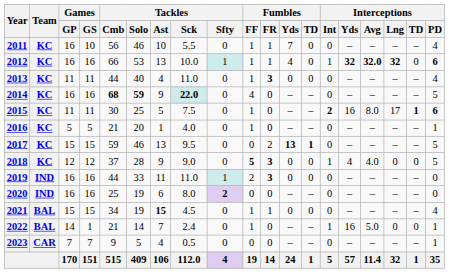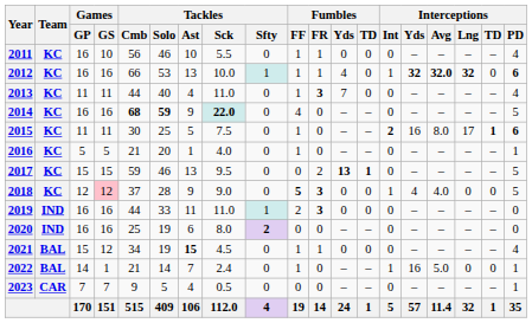 <table class="wikitable" style="text-align:center;">
 <tr>
 <th rowspan="2">Year</th>
 <th rowspan="2">Team</th>
 <th colspan="2">Games</th>
 <th colspan="5">Tackles</th>
 <th colspan="4">Fumbles</th>
 <th colspan="6">Interceptions</th>
 </tr>
 <tr>
 <th>GP</th>
 <th>GS</th>
 <th>Cmb</th>
 <th>Solo</th>
 <th>Ast</th>
 <th>Sck</th>
 <th>Sfty</th>
 <th>FF</th>
 <th>FR</th>
 <th>Yds</th>
 <th>TD</th>
 <th>Int</th>
 <th>Yds</th>
 <th>Avg</th>
 <th>Lng</th>
 <th>TD</th>
 <th>PD</th>
 </tr>
 <tr>
 <th><a href='#'>2011</a></th>
 <th><a href='#'>KC</a></th>
 <td>16</td>
 <td>10</td>
 <td>56</td>
 <td>46</td>
 <td>10</td>
 <td>5.5</td>
 <td>0</td>
 <td>1</td>
 <td>1</td>
-<td>7</td>
+<td>0</td>
 <td>0</td>
 <td>0</td>
 <td>–</td>
 <td>–</td>
 <td>–</td>
 <td>–</td>
 <td>4</td>
 </tr>
 <tr>
 <th><a href='#'>2012</a></th>
 <th><a href='#'>KC</a></th>
 <td>16</td>
 <td>16</td>
 <td>66</td>
 <td>53</td>
 <td>13</td>
 <td>10.0</td>
 <td style="background:#cfecec; width:3em;">1</td>
 <td>1</td>
 <td>1</td>
 <td>4</td>
 <td>0</td>
 <td>1</td>
 <td><strong>32</strong></td>
 <td><strong>32.0</strong></td>
 <td><strong>32</strong></td>
 <td>0</td>
 <td><strong>6</strong></td>
 </tr>
 <tr>
 <th><a href='#'>2013</a></th>
 <th><a href='#'>KC</a></th>
 <td>11</td>
 <td>11</td>
 <td>44</td>
 <td>40</td>
 <td>4</td>
 <td>11.0</td>
 <td>0</td>
 <td>1</td>
 <td><strong>3</strong></td>
-<td>0</td>
+<td>7</td>
 <td>0</td>
 <td>0</td>
 <td>–</td>
 <td>–</td>
 <td>–</td>
 <td>–</td>
 <td>4</td>
 </tr>
 <tr>
 <th><a href='#'>2014</a></th>
 <th><a href='#'>KC</a></th>
 <td>16</td>
 <td>16</td>
 <td><strong>68</strong></td>
 <td><strong>59</strong></td>
 <td>9</td>
 <td style="background:#cfecec; width:3em;"><strong>22.0</strong></td>
 <td>0</td>
 <td>4</td>
 <td>0</td>
 <td>–</td>
 <td>–</td>
 <td>0</td>
 <td>–</td>
 <td>–</td>
 <td>–</td>
 <td>–</td>
 <td>5</td>
 </tr>
 <tr>
 <th><a href='#'>2015</a></th>
 <th><a href='#'>KC</a></th>
 <td>11</td>
 <td>11</td>
 <td>30</td>
 <td>25</td>
 <td>5</td>
 <td>7.5</td>
 <td>0</td>
 <td>1</td>
 <td>0</td>
 <td>–</td>
 <td>–</td>
 <td><strong>2</strong></td>
 <td>16</td>
 <td>8.0</td>
 <td>17</td>
 <td><strong>1</strong></td>
 <td><strong>6</strong></td>
 </tr>
 <tr>
 <th><a href='#'>2016</a></th>
 <th><a href='#'>KC</a></th>
 <td>5</td>
 <td>5</td>
 <td>21</td>
 <td>20</td>
 <td>1</td>
 <td>4.0</td>
 <td>0</td>
 <td>1</td>
 <td>0</td>
 <td>–</td>
 <td>–</td>
 <td>0</td>
 <td>–</td>
 <td>–</td>
 <td>–</td>
 <td>–</td>
 <td>1</td>
 </tr>
 <tr>
 <th><a href='#'>2017</a></th>
 <th><a href='#'>KC</a></th>
 <td>15</td>
 <td>15</td>
 <td>59</td>
 <td>46</td>
 <td>13</td>
 <td>9.5</td>
 <td>0</td>
 <td>0</td>
 <td>2</td>
 <td><strong>13</strong></td>
 <td><strong>1</strong></td>
 <td>0</td>
 <td>–</td>
 <td>–</td>
 <td>–</td>
 <td>–</td>
 <td>5</td>
 </tr>
 <tr>
 <th><a href='#'>2018</a></th>
 <th><a href='#'>KC</a></th>
 <td>12</td>
-<td>12</td>
+<td style="background: pink;">12</td>
 <td>37</td>
 <td>28</td>
 <td>9</td>
 <td>9.0</td>
 <td>0</td>
 <td><strong>5</strong></td>
 <td><strong>3</strong></td>
 <td>0</td>
 <td>0</td>
 <td>1</td>
 <td>4</td>
 <td>4.0</td>
 <td>0</td>
 <td>0</td>
 <td>5</td>
 </tr>
 <tr>
 <th><a href='#'>2019</a></th>
 <th><a href='#'>IND</a></th>
 <td>16</td>
 <td>16</td>
 <td>44</td>
 <td>33</td>
 <td>11</td>
 <td>11.0</td>
 <td style="background:#cfecec; width:3em;">1</td>
 <td>2</td>
 <td><strong>3</strong></td>
 <td>0</td>
 <td>0</td>
 <td>0</td>
 <td>–</td>
 <td>–</td>
 <td>–</td>
 <td>–</td>
 <td>0</td>
 </tr>
 <tr>
 <th><a href='#'>2020</a></th>
 <th><a href='#'>IND</a></th>
 <td>16</td>
 <td>16</td>
 <td>25</td>
 <td>19</td>
 <td>6</td>
 <td>8.0</td>
 <td style="background:#e0cef2; width:3em;"><strong>2</strong></td>
 <td>0</td>
 <td>0</td>
 <td>–</td>
 <td>–</td>
 <td>0</td>
 <td>–</td>
 <td>–</td>
 <td>–</td>
 <td>–</td>
 <td>0</td>
 </tr>
 <tr>
 <th><a href='#'>2021</a></th>
 <th><a href='#'>BAL</a></th>
 <td>15</td>
-<td>15</td>
+<td>12</td>
 <td>34</td>
 <td>19</td>
 <td><strong>15</strong></td>
 <td>4.5</td>
 <td>0</td>
 <td>1</td>
 <td>1</td>
 <td>0</td>
 <td>0</td>
 <td>0</td>
 <td>–</td>
 <td>–</td>
 <td>–</td>
 <td>–</td>
 <td>4</td>
 </tr>
 <tr>
 <th><a href='#'>2022</a></th>
 <th><a href='#'>BAL</a></th>
 <td>14</td>
 <td>1</td>
 <td>21</td>
 <td>14</td>
 <td>7</td>
 <td>2.4</td>
 <td>0</td>
 <td>1</td>
 <td>0</td>
 <td>–</td>
 <td>–</td>
 <td>1</td>
 <td>16</td>
 <td>5.0</td>
 <td>0</td>
 <td>0</td>
 <td>1</td>
 </tr>
 <tr>
 <th><a href='#'>2023</a></th>
 <th><a href='#'>CAR</a></th>
 <td>7</td>
 <td>7</td>
 <td>9</td>
 <td>5</td>
 <td>4</td>
 <td>0.5</td>
 <td>0</td>
 <td>0</td>
 <td>0</td>
 <td>–</td>
 <td>–</td>
 <td>0</td>
 <td>–</td>
 <td>–</td>
 <td>–</td>
 <td>–</td>
 <td>1</td>
 </tr>
 <tr>
 <th colspan="2"></th>
 <th>170</th>
 <th>151</th>
 <th>515</th>
 <th>409</th>
 <th>106</th>
 <th>112.0</th>
 <th style="background:#e0cef2; width:3em;">4</th>
 <th>19</th>
 <th>14</th>
 <th>24</th>
 <th>1</th>
 <th>5</th>
 <th>57</th>
 <th>11.4</th>
 <th>32</th>
 <th>1</th>
 <th>35</th>
 </tr>
 </table>
